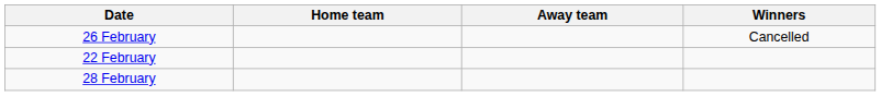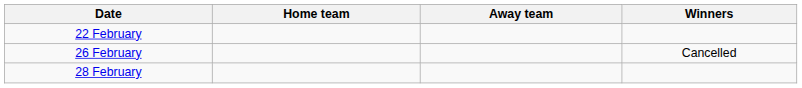 <table class="wikitable unsortable" width=65%: style="white-space:nowrap; text-align:center;">
 <tr>
 <th>Date</th>
 <th>Home team</th>
 <th>Away team</th>
 <th>Winners</th>
 </tr>
 <tr>
+<td><a href='#'>22 February</a></td>
+<td></td>
+<td></td>
+<td></td>
+</tr>
+<tr>
 <td><a href='#'>26 February</a></td>
 <td></td>
 <td></td>
 <td>Cancelled</td>
-</tr>
-<tr>
-<td><a href='#'>22 February</a></td>
-<td></td>
-<td></td>
-<td></td>
 </tr>
 <tr>
 <td><a href='#'>28 February</a></td>
 <td></td>
 <td></td>
 <td></td>
 </tr>
 </table>
